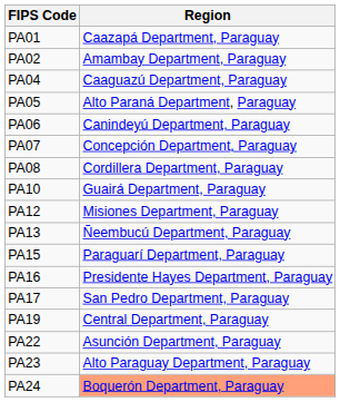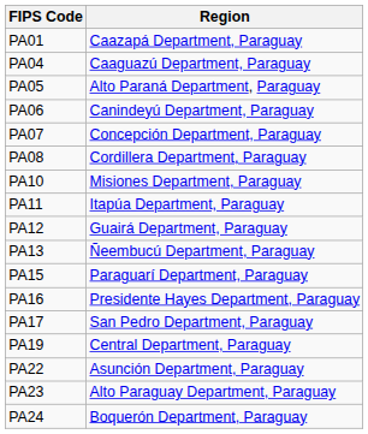 <table class="wikitable">
 <tr>
 <th>FIPS Code</th>
 <th>Region</th>
 </tr>
 <tr>
 <td>PA01</td>
 <td><a href='#'>Caazapá Department, Paraguay</a></td>
-</tr>
-<tr>
-<td>PA02</td>
-<td><a href='#'>Amambay Department, Paraguay</a></td>
 </tr>
 <tr>
 <td>PA04</td>
 <td><a href='#'>Caaguazú Department, Paraguay</a></td>
 </tr>
 <tr>
 <td>PA05</td>
 <td><a href='#'>Alto Paraná Department</a>, <a href='#'>Paraguay</a></td>
 </tr>
 <tr>
 <td>PA06</td>
 <td><a href='#'>Canindeyú Department, Paraguay</a></td>
 </tr>
 <tr>
 <td>PA07</td>
 <td><a href='#'>Concepción Department, Paraguay</a></td>
 </tr>
 <tr>
 <td>PA08</td>
 <td><a href='#'>Cordillera Department, Paraguay</a></td>
 </tr>
 <tr>
 <td>PA10</td>
-<td><a href='#'>Guairá Department, Paraguay</a></td>
+<td><a href='#'>Misiones Department, Paraguay</a></td>
+</tr>
+<tr>
+<td>PA11</td>
+<td><a href='#'>Itapúa Department, Paraguay</a></td>
 </tr>
 <tr>
 <td>PA12</td>
-<td><a href='#'>Misiones Department, Paraguay</a></td>
+<td><a href='#'>Guairá Department, Paraguay</a></td>
 </tr>
 <tr>
 <td>PA13</td>
 <td><a href='#'>Ñeembucú Department, Paraguay</a></td>
 </tr>
 <tr>
 <td>PA15</td>
 <td><a href='#'>Paraguarí Department, Paraguay</a></td>
 </tr>
 <tr>
 <td>PA16</td>
 <td><a href='#'>Presidente Hayes Department, Paraguay</a></td>
 </tr>
 <tr>
 <td>PA17</td>
 <td><a href='#'>San Pedro Department, Paraguay</a></td>
 </tr>
 <tr>
 <td>PA19</td>
 <td><a href='#'>Central Department, Paraguay</a></td>
 </tr>
 <tr>
 <td>PA22</td>
 <td><a href='#'>Asunción Department, Paraguay</a></td>
 </tr>
 <tr>
 <td>PA23</td>
 <td><a href='#'>Alto Paraguay Department, Paraguay</a></td>
 </tr>
 <tr>
 <td>PA24</td>
-<td style="background: lightsalmon;"><a href='#'>Boquerón Department, Paraguay</a></td>
+<td><a href='#'>Boquerón Department, Paraguay</a></td>
 </tr>
 </table>
